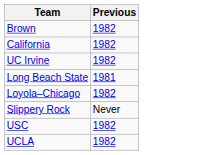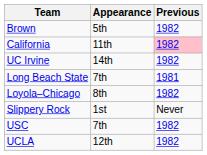 <table class="wikitable sortable">
 <tr>
 <th>Team</th>
+<th>Appearance</th>
 <th>Previous</th>
 </tr>
 <tr>
 <td><a href='#'>Brown</a></td>
+<td>5th</td>
 <td><a href='#'>1982</a></td>
 </tr>
 <tr>
 <td><a href='#'>California</a></td>
-<td><a href='#'>1982</a></td>
+<td>11th</td>
+<td style="background: pink;"><a href='#'>1982</a></td>
 </tr>
 <tr>
 <td><a href='#'>UC Irvine</a></td>
+<td>14th</td>
 <td><a href='#'>1982</a></td>
 </tr>
 <tr>
 <td><a href='#'>Long Beach State</a></td>
+<td>7th</td>
 <td><a href='#'>1981</a></td>
 </tr>
 <tr>
 <td><a href='#'>Loyola–Chicago</a></td>
+<td>8th</td>
 <td><a href='#'>1982</a></td>
 </tr>
 <tr>
 <td><a href='#'>Slippery Rock</a></td>
+<td>1st</td>
 <td>Never</td>
 </tr>
 <tr>
 <td><a href='#'>USC</a></td>
+<td>7th</td>
 <td><a href='#'>1982</a></td>
 </tr>
 <tr>
 <td><a href='#'>UCLA</a></td>
+<td>12th</td>
 <td><a href='#'>1982</a></td>
 </tr>
 </table>
